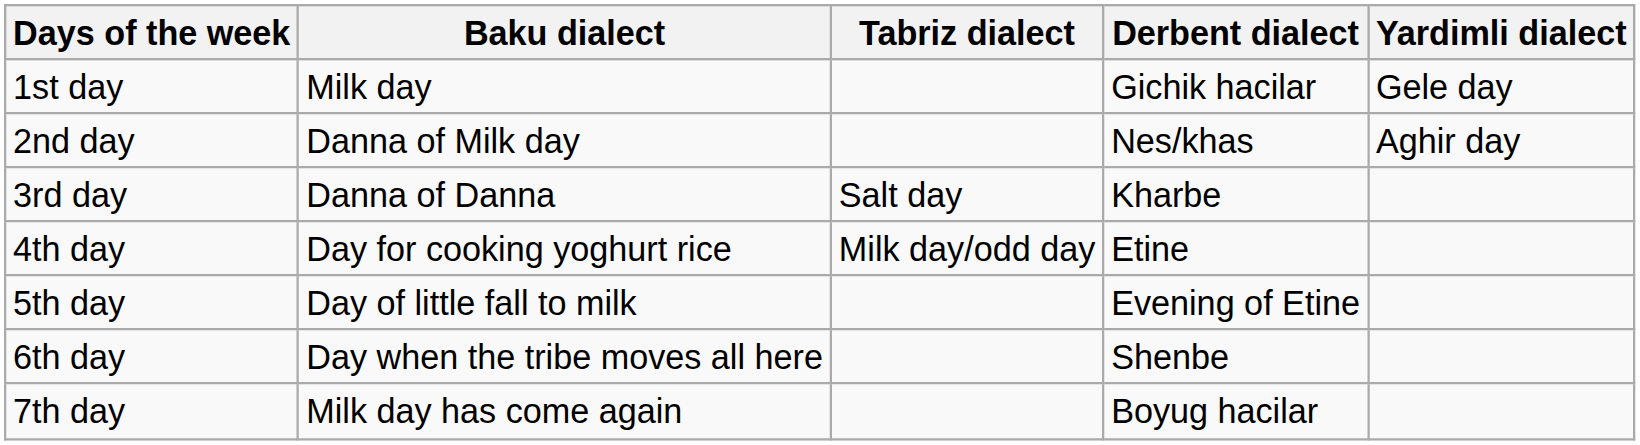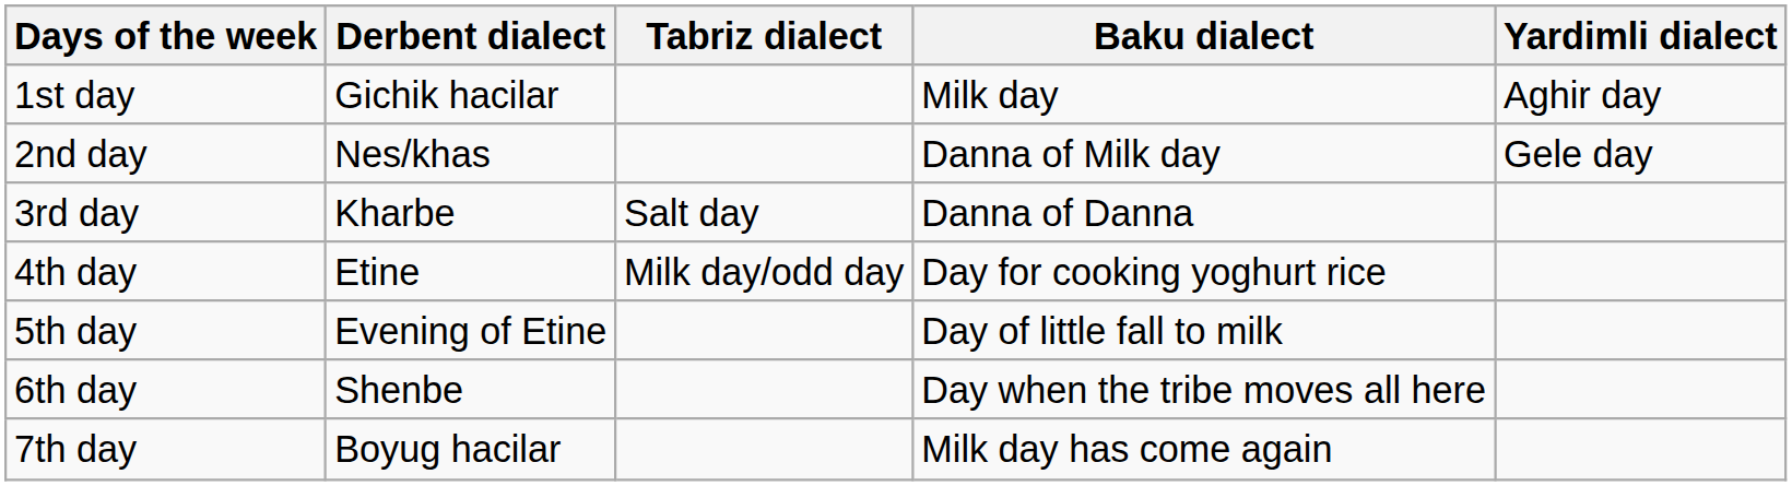 <table class="wikitable sortable" style="margin:0 1em 0 0; font-size:95%;">
 <tr bgcolor="#cccccc">
 <th>Days of the week</th>
+<th>Derbent dialect</th>
+<th>Tabriz dialect</th>
 <th>Baku dialect</th>
-<th>Tabriz dialect</th>
-<th>Derbent dialect</th>
 <th>Yardimli dialect</th>
 </tr>
 <tr>
 <td>1st day</td>
+<td>Gichik hacilar</td>
+<td></td>
 <td>Milk day</td>
+<td>Aghir day</td>
+</tr>
+<tr>
+<td>2nd day</td>
+<td>Nes/khas</td>
 <td></td>
-<td>Gichik hacilar</td>
+<td>Danna of Milk day</td>
 <td>Gele day</td>
 </tr>
 <tr>
-<td>2nd day</td>
-<td>Danna of Milk day</td>
-<td></td>
-<td>Nes/khas</td>
-<td>Aghir day</td>
-</tr>
-<tr>
 <td>3rd day</td>
+<td>Kharbe</td>
+<td>Salt day</td>
 <td>Danna of Danna</td>
-<td>Salt day</td>
-<td>Kharbe</td>
 <td></td>
 </tr>
 <tr>
 <td>4th day</td>
+<td>Etine</td>
+<td>Milk day/odd day</td>
 <td>Day for cooking yoghurt rice</td>
-<td>Milk day/odd day</td>
-<td>Etine</td>
 <td></td>
 </tr>
 <tr>
 <td>5th day</td>
+<td>Evening of Etine</td>
+<td></td>
 <td>Day of little fall to milk</td>
-<td></td>
-<td>Evening of Etine</td>
 <td></td>
 </tr>
 <tr>
 <td>6th day</td>
+<td>Shenbe</td>
+<td></td>
 <td>Day when the tribe moves all here</td>
-<td></td>
-<td>Shenbe</td>
 <td></td>
 </tr>
 <tr>
 <td>7th day</td>
+<td>Boyug hacilar</td>
+<td></td>
 <td>Milk day has come again</td>
-<td></td>
-<td>Boyug hacilar</td>
 <td></td>
 </tr>
 </table>
